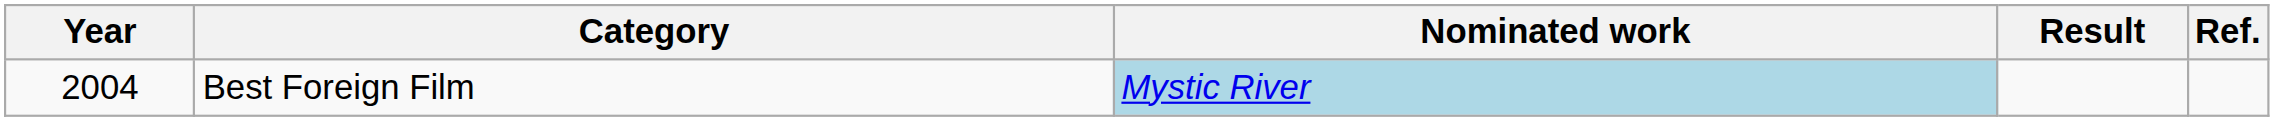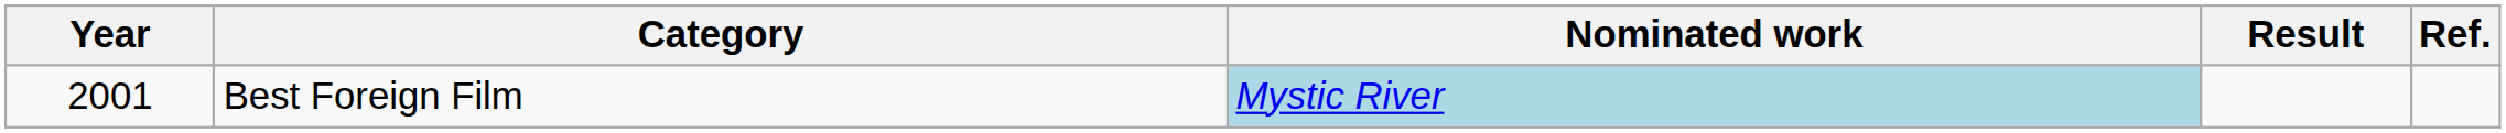 <table class=wikitable>
 <tr>
 <th scope="col" style="width:5em;">Year</th>
 <th scope="col" style="width:26em;">Category</th>
 <th scope="col" style="width:25em;">Nominated work</th>
 <th scope="col" style="width:5em;">Result</th>
 <th>Ref.</th>
 </tr>
 <tr>
-<td style="text-align:center;">2004</td>
+<td style="text-align:center;">2001</td>
 <td>Best Foreign Film</td>
 <td style="background: lightblue;"><em><a href='#'>Mystic River</a></em></td>
 <td></td>
 <td></td>
 </tr>
 </table>
